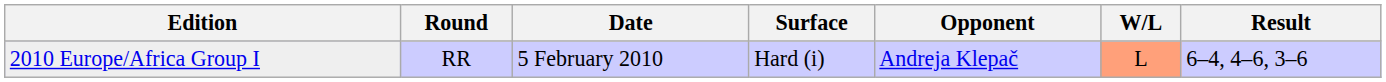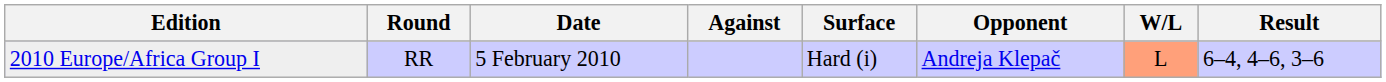 <table class="wikitable" style="font-size:95%;" width="950">
 <tr>
 <th>Edition</th>
 <th>Round</th>
 <th>Date</th>
+<th>Against</th>
 <th>Surface</th>
 <th>Opponent</th>
 <th>W/L</th>
 <th>Result</th>
 </tr>
 <tr bgcolor="#CCCCFF">
 <td bgcolor=#efefef><a href='#'>2010 Europe/Africa Group I</a></td>
 <td align=center>RR</td>
 <td>5 February 2010</td>
+<td></td>
 <td>Hard (i)</td>
 <td> <a href='#'>Andreja Klepač</a></td>
 <td bgcolor=#FFA07A align=center>L</td>
 <td>6–4, 4–6, 3–6</td>
 </tr>
 </table>
